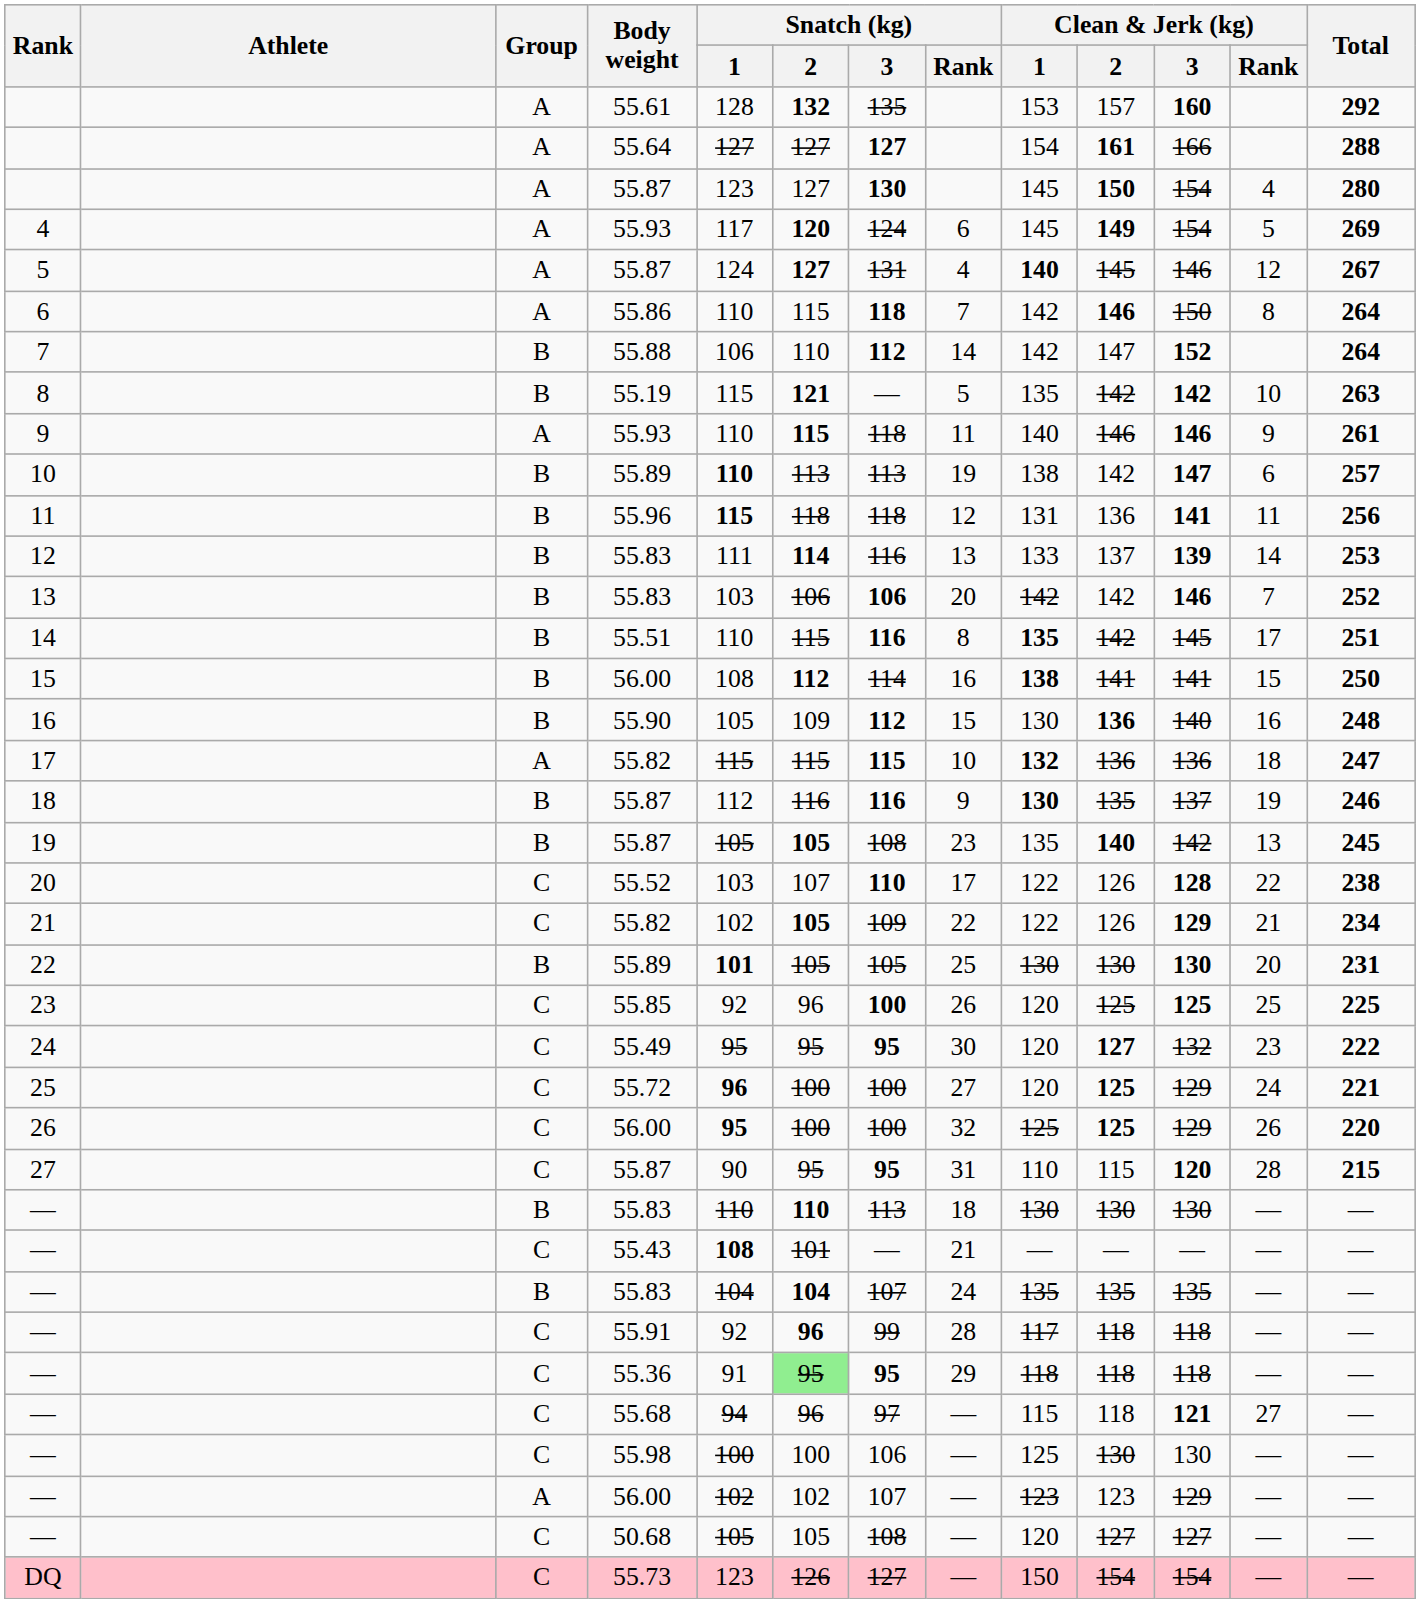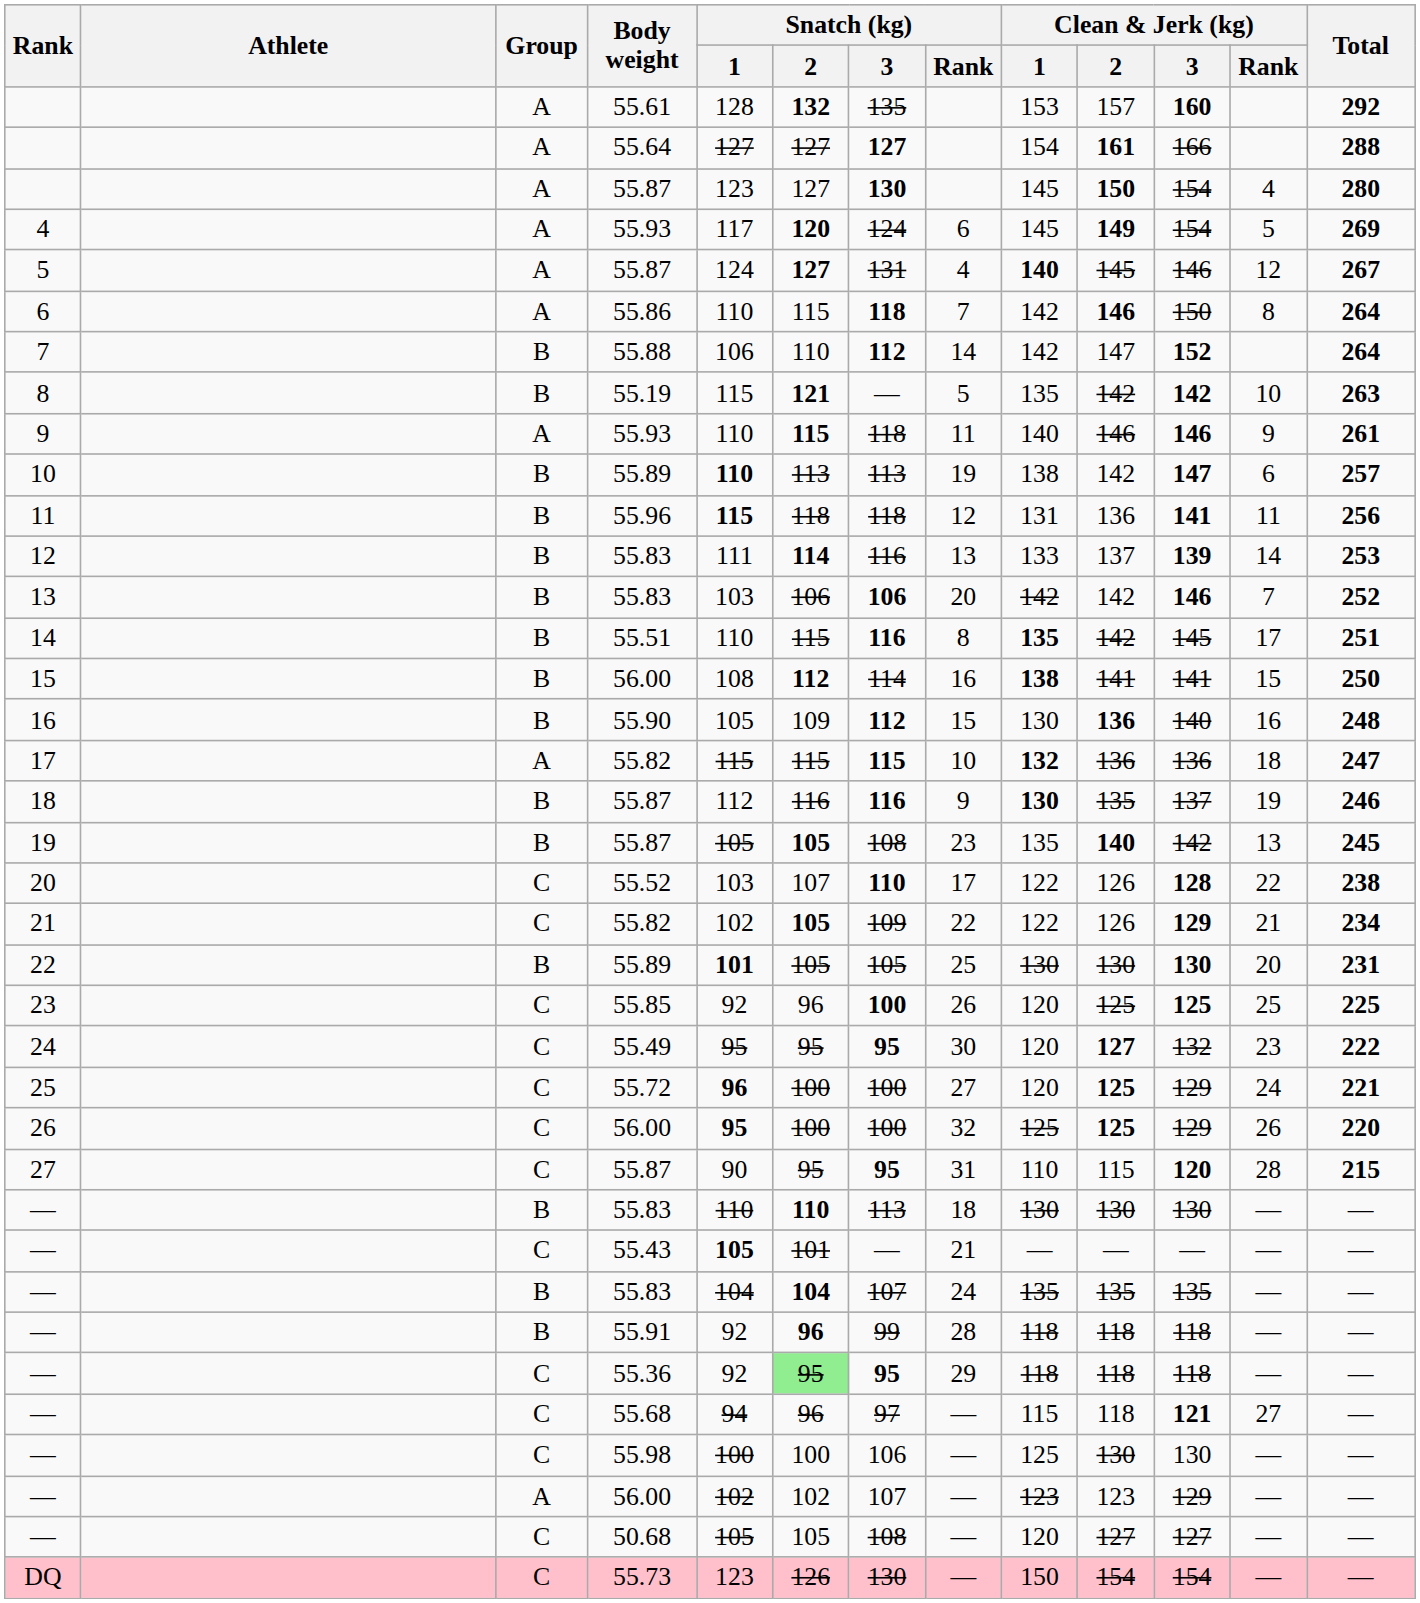 <table class = "wikitable" style="text-align:center;">
 <tr>
 <th rowspan=2 width=40>Rank</th>
 <th rowspan=2 width=250>Athlete</th>
 <th rowspan=2 width=50>Group</th>
 <th rowspan=2 width=60>Body weight</th>
 <th colspan=4>Snatch (kg)</th>
 <th colspan=4>Clean & Jerk (kg)</th>
 <th rowspan=2 width=60>Total</th>
 </tr>
 <tr>
 <th width=40>1</th>
 <th width=40>2</th>
 <th width=40>3</th>
 <th width=40>Rank</th>
 <th width=40>1</th>
 <th width=40>2</th>
 <th width=40>3</th>
 <th width=40>Rank</th>
 </tr>
 <tr>
 <td></td>
 <td align=left></td>
 <td>A</td>
 <td>55.61</td>
 <td>128</td>
 <td><strong>132</strong></td>
 <td><s>135 </s></td>
 <td></td>
 <td>153</td>
 <td>157</td>
 <td><strong>160</strong></td>
 <td></td>
 <td><strong>292</strong></td>
 </tr>
 <tr>
 <td></td>
 <td align=left></td>
 <td>A</td>
 <td>55.64</td>
 <td><s>127 </s></td>
 <td><s>127 </s></td>
 <td><strong>127</strong></td>
 <td></td>
 <td>154</td>
 <td><strong>161</strong></td>
 <td><s>166 </s></td>
 <td></td>
 <td><strong>288</strong></td>
 </tr>
 <tr>
 <td></td>
 <td align=left></td>
 <td>A</td>
 <td>55.87</td>
 <td>123</td>
 <td>127</td>
 <td><strong>130</strong></td>
 <td></td>
 <td>145</td>
 <td><strong>150</strong></td>
 <td><s>154 </s></td>
 <td>4</td>
 <td><strong>280</strong></td>
 </tr>
 <tr>
 <td>4</td>
 <td align=left></td>
 <td>A</td>
 <td>55.93</td>
 <td>117</td>
 <td><strong>120</strong></td>
 <td><s>124 </s></td>
 <td>6</td>
 <td>145</td>
 <td><strong>149</strong></td>
 <td><s>154 </s></td>
 <td>5</td>
 <td><strong>269</strong></td>
 </tr>
 <tr>
 <td>5</td>
 <td align=left></td>
 <td>A</td>
 <td>55.87</td>
 <td>124</td>
 <td><strong>127</strong></td>
 <td><s>131 </s></td>
 <td>4</td>
 <td><strong>140</strong></td>
 <td><s>145 </s></td>
 <td><s>146 </s></td>
 <td>12</td>
 <td><strong>267</strong></td>
 </tr>
 <tr>
 <td>6</td>
 <td align=left></td>
 <td>A</td>
 <td>55.86</td>
 <td>110</td>
 <td>115</td>
 <td><strong>118</strong></td>
 <td>7</td>
 <td>142</td>
 <td><strong>146</strong></td>
 <td><s>150 </s></td>
 <td>8</td>
 <td><strong>264</strong></td>
 </tr>
 <tr>
 <td>7</td>
 <td align=left></td>
 <td>B</td>
 <td>55.88</td>
 <td>106</td>
 <td>110</td>
 <td><strong>112</strong></td>
 <td>14</td>
 <td>142</td>
 <td>147</td>
 <td><strong>152</strong></td>
 <td></td>
 <td><strong>264</strong></td>
 </tr>
 <tr>
 <td>8</td>
 <td align=left></td>
 <td>B</td>
 <td>55.19</td>
 <td>115</td>
 <td><strong>121</strong></td>
 <td>—</td>
 <td>5</td>
 <td>135</td>
 <td><s>142 </s></td>
 <td><strong>142</strong></td>
 <td>10</td>
 <td><strong>263</strong></td>
 </tr>
 <tr>
 <td>9</td>
 <td align=left></td>
 <td>A</td>
 <td>55.93</td>
 <td>110</td>
 <td><strong>115</strong></td>
 <td><s>118 </s></td>
 <td>11</td>
 <td>140</td>
 <td><s>146 </s></td>
 <td><strong>146</strong></td>
 <td>9</td>
 <td><strong>261</strong></td>
 </tr>
 <tr>
 <td>10</td>
 <td align=left></td>
 <td>B</td>
 <td>55.89</td>
 <td><strong>110</strong></td>
 <td><s>113 </s></td>
 <td><s>113 </s></td>
 <td>19</td>
 <td>138</td>
 <td>142</td>
 <td><strong>147</strong></td>
 <td>6</td>
 <td><strong>257</strong></td>
 </tr>
 <tr>
 <td>11</td>
 <td align=left></td>
 <td>B</td>
 <td>55.96</td>
 <td><strong>115</strong></td>
 <td><s>118 </s></td>
 <td><s>118 </s></td>
 <td>12</td>
 <td>131</td>
 <td>136</td>
 <td><strong>141</strong></td>
 <td>11</td>
 <td><strong>256</strong></td>
 </tr>
 <tr>
 <td>12</td>
 <td align=left></td>
 <td>B</td>
 <td>55.83</td>
 <td>111</td>
 <td><strong>114</strong></td>
 <td><s>116 </s></td>
 <td>13</td>
 <td>133</td>
 <td>137</td>
 <td><strong>139</strong></td>
 <td>14</td>
 <td><strong>253</strong></td>
 </tr>
 <tr>
 <td>13</td>
 <td align=left></td>
 <td>B</td>
 <td>55.83</td>
 <td>103</td>
 <td><s>106 </s></td>
 <td><strong>106</strong></td>
 <td>20</td>
 <td><s>142 </s></td>
 <td>142</td>
 <td><strong>146</strong></td>
 <td>7</td>
 <td><strong>252</strong></td>
 </tr>
 <tr>
 <td>14</td>
 <td align=left></td>
 <td>B</td>
 <td>55.51</td>
 <td>110</td>
 <td><s>115 </s></td>
 <td><strong>116</strong></td>
 <td>8</td>
 <td><strong>135</strong></td>
 <td><s>142 </s></td>
 <td><s>145 </s></td>
 <td>17</td>
 <td><strong>251</strong></td>
 </tr>
 <tr>
 <td>15</td>
 <td align=left></td>
 <td>B</td>
 <td>56.00</td>
 <td>108</td>
 <td><strong>112</strong></td>
 <td><s>114 </s></td>
 <td>16</td>
 <td><strong>138</strong></td>
 <td><s>141 </s></td>
 <td><s>141 </s></td>
 <td>15</td>
 <td><strong>250</strong></td>
 </tr>
 <tr>
 <td>16</td>
 <td align=left></td>
 <td>B</td>
 <td>55.90</td>
 <td>105</td>
 <td>109</td>
 <td><strong>112</strong></td>
 <td>15</td>
 <td>130</td>
 <td><strong>136</strong></td>
 <td><s>140 </s></td>
 <td>16</td>
 <td><strong>248</strong></td>
 </tr>
 <tr>
 <td>17</td>
 <td align=left></td>
 <td>A</td>
 <td>55.82</td>
 <td><s>115 </s></td>
 <td><s>115 </s></td>
 <td><strong>115</strong></td>
 <td>10</td>
 <td><strong>132</strong></td>
 <td><s>136 </s></td>
 <td><s>136 </s></td>
 <td>18</td>
 <td><strong>247</strong></td>
 </tr>
 <tr>
 <td>18</td>
 <td align=left></td>
 <td>B</td>
 <td>55.87</td>
 <td>112</td>
 <td><s>116 </s></td>
 <td><strong>116</strong></td>
 <td>9</td>
 <td><strong>130</strong></td>
 <td><s>135 </s></td>
 <td><s>137 </s></td>
 <td>19</td>
 <td><strong>246</strong></td>
 </tr>
 <tr>
 <td>19</td>
 <td align=left></td>
 <td>B</td>
 <td>55.87</td>
 <td><s>105 </s></td>
 <td><strong>105</strong></td>
 <td><s>108 </s></td>
 <td>23</td>
 <td>135</td>
 <td><strong>140</strong></td>
 <td><s>142 </s></td>
 <td>13</td>
 <td><strong>245</strong></td>
 </tr>
 <tr>
 <td>20</td>
 <td align=left></td>
 <td>C</td>
 <td>55.52</td>
 <td>103</td>
 <td>107</td>
 <td><strong>110</strong></td>
 <td>17</td>
 <td>122</td>
 <td>126</td>
 <td><strong>128</strong></td>
 <td>22</td>
 <td><strong>238</strong></td>
 </tr>
 <tr>
 <td>21</td>
 <td align=left></td>
 <td>C</td>
 <td>55.82</td>
 <td>102</td>
 <td><strong>105</strong></td>
 <td><s>109 </s></td>
 <td>22</td>
 <td>122</td>
 <td>126</td>
 <td><strong>129</strong></td>
 <td>21</td>
 <td><strong>234</strong></td>
 </tr>
 <tr>
 <td>22</td>
 <td align=left></td>
 <td>B</td>
 <td>55.89</td>
 <td><strong>101</strong></td>
 <td><s>105 </s></td>
 <td><s>105 </s></td>
 <td>25</td>
 <td><s>130 </s></td>
 <td><s>130 </s></td>
 <td><strong>130</strong></td>
 <td>20</td>
 <td><strong>231</strong></td>
 </tr>
 <tr>
 <td>23</td>
 <td align=left></td>
 <td>C</td>
 <td>55.85</td>
 <td>92</td>
 <td>96</td>
 <td><strong>100</strong></td>
 <td>26</td>
 <td>120</td>
 <td><s>125 </s></td>
 <td><strong>125</strong></td>
 <td>25</td>
 <td><strong>225</strong></td>
 </tr>
 <tr>
 <td>24</td>
 <td align=left></td>
 <td>C</td>
 <td>55.49</td>
 <td><s>95 </s></td>
 <td><s>95 </s></td>
 <td><strong>95</strong></td>
 <td>30</td>
 <td>120</td>
 <td><strong>127</strong></td>
 <td><s>132 </s></td>
 <td>23</td>
 <td><strong>222</strong></td>
 </tr>
 <tr>
 <td>25</td>
 <td align=left></td>
 <td>C</td>
 <td>55.72</td>
 <td><strong>96</strong></td>
 <td><s>100 </s></td>
 <td><s>100 </s></td>
 <td>27</td>
 <td>120</td>
 <td><strong>125</strong></td>
 <td><s>129 </s></td>
 <td>24</td>
 <td><strong>221</strong></td>
 </tr>
 <tr>
 <td>26</td>
 <td align=left></td>
 <td>C</td>
 <td>56.00</td>
 <td><strong>95</strong></td>
 <td><s>100 </s></td>
 <td><s>100 </s></td>
 <td>32</td>
 <td><s>125 </s></td>
 <td><strong>125</strong></td>
 <td><s>129 </s></td>
 <td>26</td>
 <td><strong>220</strong></td>
 </tr>
 <tr>
 <td>27</td>
 <td align=left></td>
 <td>C</td>
 <td>55.87</td>
 <td>90</td>
 <td><s>95 </s></td>
 <td><strong>95</strong></td>
 <td>31</td>
 <td>110</td>
 <td>115</td>
 <td><strong>120</strong></td>
 <td>28</td>
 <td><strong>215</strong></td>
 </tr>
 <tr>
 <td>—</td>
 <td align=left></td>
 <td>B</td>
 <td>55.83</td>
 <td><s>110 </s></td>
 <td><strong>110</strong></td>
 <td><s>113 </s></td>
 <td>18</td>
 <td><s>130 </s></td>
 <td><s>130 </s></td>
 <td><s>130 </s></td>
 <td>—</td>
 <td>—</td>
 </tr>
 <tr>
 <td>—</td>
 <td align=left></td>
 <td>C</td>
 <td>55.43</td>
-<td><strong>108</strong></td>
+<td><strong>105</strong></td>
 <td><s>101 </s></td>
 <td>—</td>
 <td>21</td>
 <td>—</td>
 <td>—</td>
 <td>—</td>
 <td>—</td>
 <td>—</td>
 </tr>
 <tr>
 <td>—</td>
 <td align=left></td>
 <td>B</td>
 <td>55.83</td>
 <td><s>104 </s></td>
 <td><strong>104</strong></td>
 <td><s>107 </s></td>
 <td>24</td>
 <td><s>135 </s></td>
 <td><s>135 </s></td>
 <td><s>135 </s></td>
 <td>—</td>
 <td>—</td>
 </tr>
 <tr>
 <td>—</td>
 <td align=left></td>
-<td>C</td>
+<td>B</td>
 <td>55.91</td>
 <td>92</td>
 <td><strong>96</strong></td>
 <td><s>99 </s></td>
 <td>28</td>
-<td><s>117 </s></td>
+<td><s>118 </s></td>
 <td><s>118 </s></td>
 <td><s>118 </s></td>
 <td>—</td>
 <td>—</td>
 </tr>
 <tr>
 <td>—</td>
 <td align=left></td>
 <td>C</td>
 <td>55.36</td>
-<td>91</td>
+<td>92</td>
 <td style="background: lightgreen;"><s>95 </s></td>
 <td><strong>95</strong></td>
 <td>29</td>
 <td><s>118 </s></td>
 <td><s>118 </s></td>
 <td><s>118 </s></td>
 <td>—</td>
 <td>—</td>
 </tr>
 <tr>
 <td>—</td>
 <td align=left></td>
 <td>C</td>
 <td>55.68</td>
 <td><s>94 </s></td>
 <td><s>96 </s></td>
 <td><s>97 </s></td>
 <td>—</td>
 <td>115</td>
 <td>118</td>
 <td><strong>121</strong></td>
 <td>27</td>
 <td>—</td>
 </tr>
 <tr>
 <td>—</td>
 <td align=left></td>
 <td>C</td>
 <td>55.98</td>
 <td><s>100 </s></td>
 <td>100</td>
 <td>106</td>
 <td>—</td>
 <td>125</td>
 <td><s>130 </s></td>
 <td>130</td>
 <td>—</td>
 <td>—</td>
 </tr>
 <tr>
 <td>—</td>
 <td align=left></td>
 <td>A</td>
 <td>56.00</td>
 <td><s>102 </s></td>
 <td>102</td>
 <td>107</td>
 <td>—</td>
 <td><s>123 </s></td>
 <td>123</td>
 <td><s>129 </s></td>
 <td>—</td>
 <td>—</td>
 </tr>
 <tr>
 <td>—</td>
 <td align=left></td>
 <td>C</td>
 <td>50.68</td>
 <td><s>105 </s></td>
 <td>105</td>
 <td><s>108 </s></td>
 <td>—</td>
 <td>120</td>
 <td><s>127 </s></td>
 <td><s>127 </s></td>
 <td>—</td>
 <td>—</td>
 </tr>
 <tr bgcolor=pink>
 <td>DQ</td>
 <td align=left></td>
 <td>C</td>
 <td>55.73</td>
 <td>123</td>
 <td><s>126 </s></td>
-<td><s>127 </s></td>
+<td><s>130 </s></td>
 <td>—</td>
 <td>150</td>
 <td><s>154 </s></td>
 <td><s>154 </s></td>
 <td>—</td>
 <td>—</td>
 </tr>
 </table>
